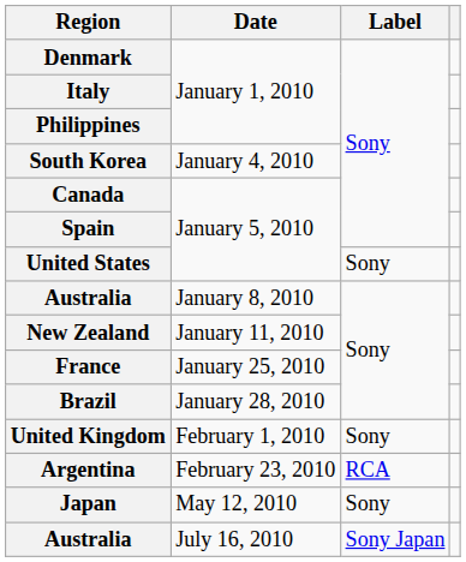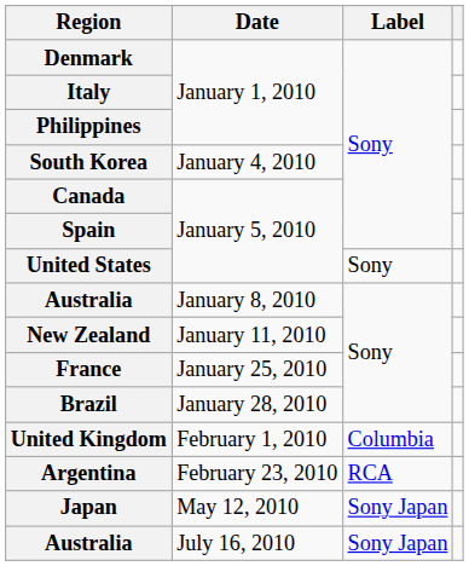 <table class="wikitable plainrowheaders">
 <tr>
 <th scope="col">Region</th>
 <th scope="col">Date</th>
 <th scope="col">Label</th>
 <th scope="col"></th>
 </tr>
 <tr>
 <th scope="row">Denmark</th>
 <td rowspan="3">January 1, 2010</td>
 <td rowspan="6"><a href='#'>Sony</a></td>
 <td align="center"></td>
 </tr>
 <tr>
 <th scope="row">Italy</th>
 <td align="center"></td>
 </tr>
 <tr>
 <th scope="row">Philippines</th>
 <td align="center"></td>
 </tr>
 <tr>
 <th scope="row">South Korea</th>
 <td>January 4, 2010</td>
 <td align="center"></td>
 </tr>
 <tr>
 <th scope="row">Canada</th>
 <td rowspan="3">January 5, 2010</td>
 <td align="center"></td>
 </tr>
 <tr>
 <th scope="row">Spain</th>
 <td align="center"></td>
 </tr>
 <tr>
 <th scope="row">United States</th>
 <td>Sony</td>
 <td align="center"></td>
 </tr>
 <tr>
 <th scope="row">Australia</th>
 <td>January 8, 2010</td>
 <td rowspan="4">Sony</td>
 <td align="center"></td>
 </tr>
 <tr>
 <th scope="row">New Zealand</th>
 <td>January 11, 2010</td>
 <td align="center"></td>
 </tr>
 <tr>
 <th scope="row">France</th>
 <td>January 25, 2010</td>
 <td align="center"></td>
 </tr>
 <tr>
 <th scope="row">Brazil</th>
 <td>January 28, 2010</td>
 <td align="center"></td>
 </tr>
 <tr>
 <th scope="row">United Kingdom</th>
 <td>February 1, 2010</td>
-<td>Sony</td>
+<td><a href='#'>Columbia</a></td>
 <td align="center"></td>
 </tr>
 <tr>
 <th scope="row">Argentina</th>
 <td>February 23, 2010</td>
 <td><a href='#'>RCA</a></td>
 <td align="center"></td>
 </tr>
 <tr>
 <th scope="row">Japan</th>
 <td>May 12, 2010</td>
-<td>Sony</td>
+<td><a href='#'>Sony Japan</a></td>
 <td align="center"></td>
 </tr>
 <tr>
 <th scope="row">Australia</th>
 <td>July 16, 2010</td>
 <td><a href='#'>Sony Japan</a></td>
 <td align="center"></td>
 </tr>
 </table>
